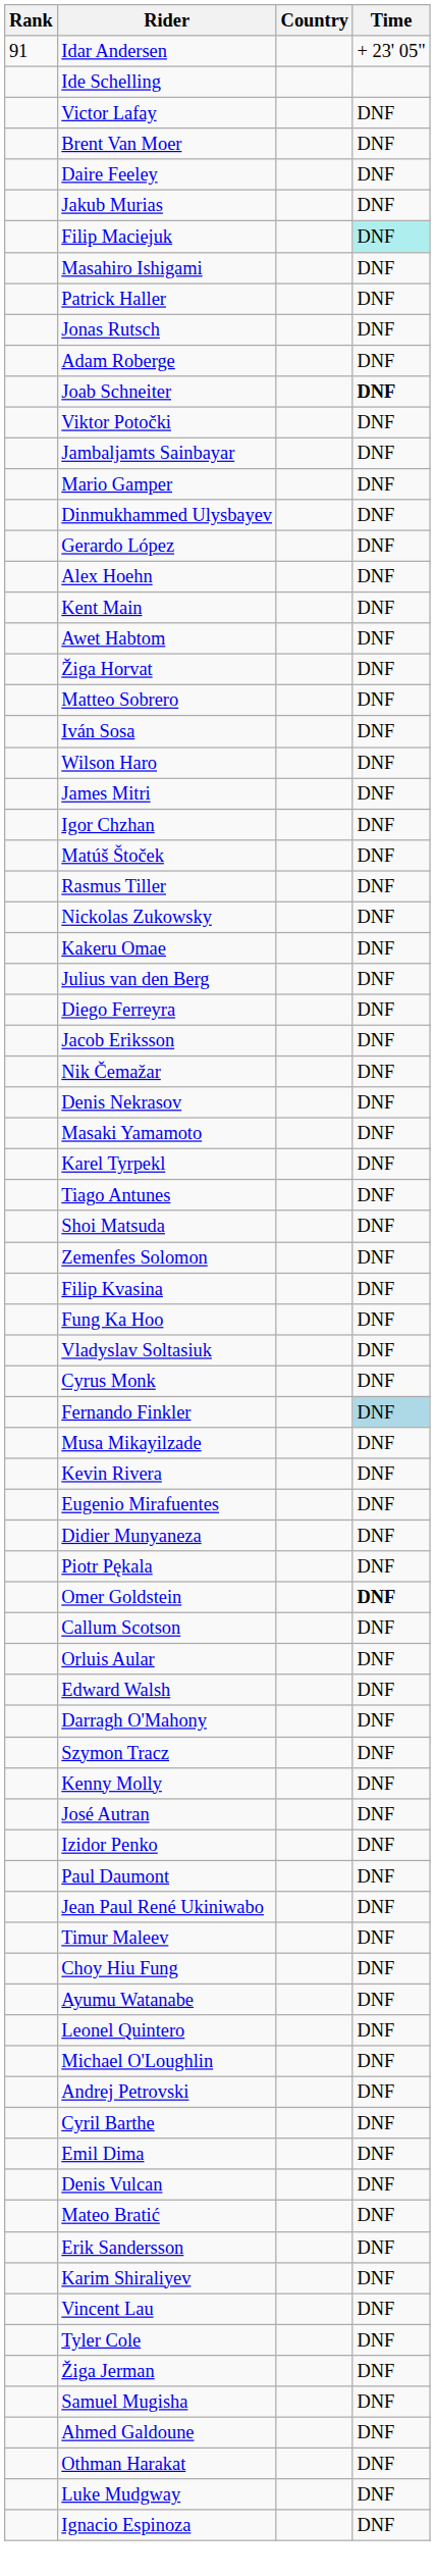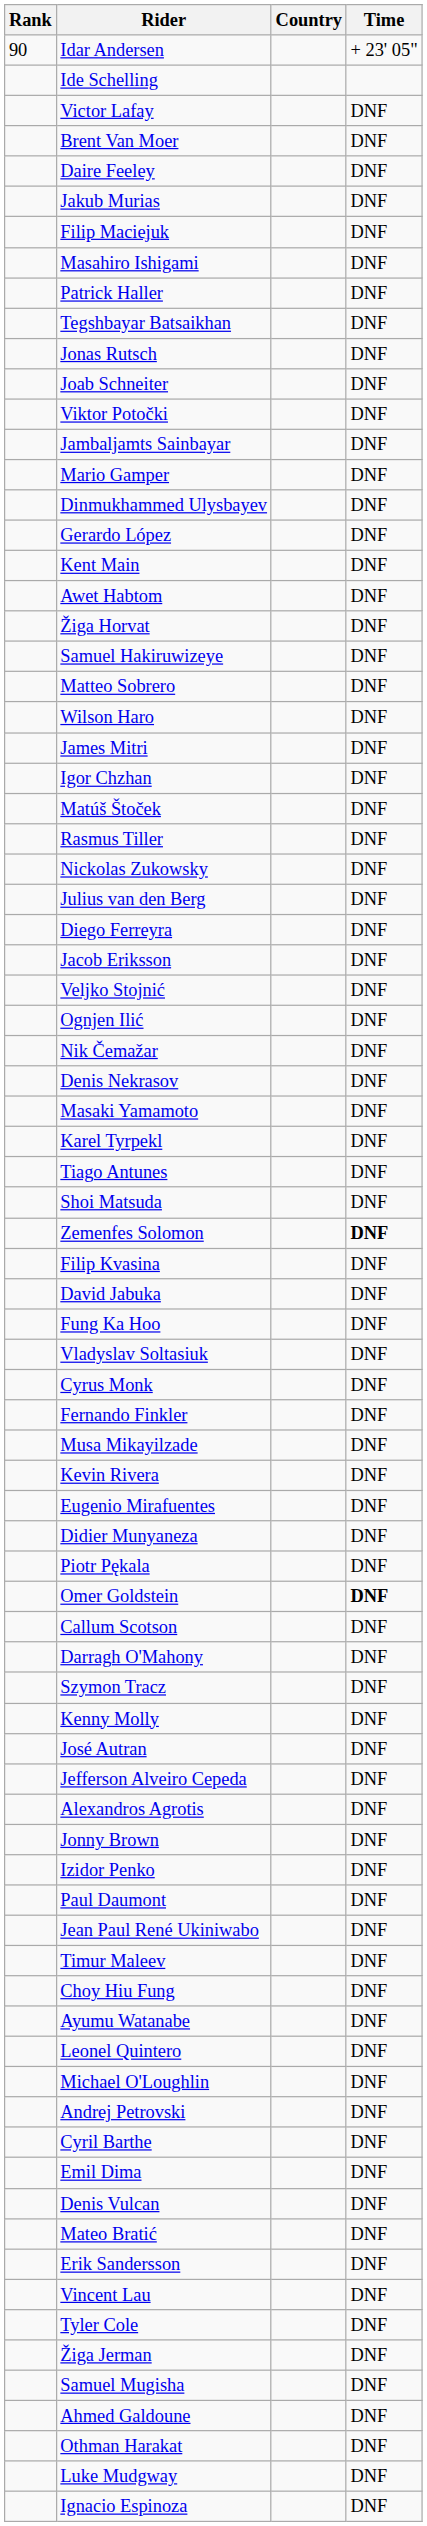 <table class="wikitable" style="font-size:95%; text-align:left;">
 <tr>
 <th>Rank</th>
 <th>Rider</th>
 <th>Country</th>
 <th>Time</th>
 </tr>
 <tr>
-<td>91</td>
+<td>90</td>
 <td><a href='#'>Idar Andersen</a></td>
 <td></td>
 <td>+ 23' 05"</td>
 </tr>
 <tr>
 <td></td>
 <td><a href='#'>Ide Schelling</a></td>
 <td></td>
 <td></td>
 </tr>
 <tr>
 <td></td>
 <td><a href='#'>Victor Lafay</a></td>
 <td></td>
 <td>DNF</td>
 </tr>
 <tr>
 <td></td>
 <td><a href='#'>Brent Van Moer</a></td>
 <td></td>
 <td>DNF</td>
 </tr>
 <tr>
 <td></td>
 <td><a href='#'>Daire Feeley</a></td>
 <td></td>
 <td>DNF</td>
 </tr>
 <tr>
 <td></td>
 <td><a href='#'>Jakub Murias</a></td>
 <td></td>
 <td>DNF</td>
 </tr>
 <tr>
 <td></td>
 <td><a href='#'>Filip Maciejuk</a></td>
 <td></td>
-<td style="background: paleturquoise;">DNF</td>
+<td>DNF</td>
 </tr>
 <tr>
 <td></td>
 <td><a href='#'>Masahiro Ishigami</a></td>
 <td></td>
 <td>DNF</td>
 </tr>
 <tr>
 <td></td>
 <td><a href='#'>Patrick Haller</a></td>
 <td></td>
 <td>DNF</td>
 </tr>
 <tr>
 <td></td>
-<td><a href='#'>Jonas Rutsch</a></td>
+<td><a href='#'>Tegshbayar Batsaikhan</a></td>
 <td></td>
 <td>DNF</td>
 </tr>
 <tr>
 <td></td>
-<td><a href='#'>Adam Roberge</a></td>
+<td><a href='#'>Jonas Rutsch</a></td>
 <td></td>
 <td>DNF</td>
 </tr>
 <tr>
 <td></td>
 <td><a href='#'>Joab Schneiter</a></td>
 <td></td>
-<td><strong>DNF</strong></td>
+<td>DNF</td>
 </tr>
 <tr>
 <td></td>
 <td><a href='#'>Viktor Potočki</a></td>
 <td></td>
 <td>DNF</td>
 </tr>
 <tr>
 <td></td>
 <td><a href='#'>Jambaljamts Sainbayar</a></td>
 <td></td>
 <td>DNF</td>
 </tr>
 <tr>
 <td></td>
 <td><a href='#'>Mario Gamper</a></td>
 <td></td>
 <td>DNF</td>
 </tr>
 <tr>
 <td></td>
 <td><a href='#'>Dinmukhammed Ulysbayev</a></td>
 <td></td>
 <td>DNF</td>
 </tr>
 <tr>
 <td></td>
 <td><a href='#'>Gerardo López</a></td>
 <td></td>
 <td>DNF</td>
 </tr>
 <tr>
 <td></td>
-<td><a href='#'>Alex Hoehn</a></td>
-<td></td>
-<td>DNF</td>
-</tr>
-<tr>
-<td></td>
 <td><a href='#'>Kent Main</a></td>
 <td></td>
 <td>DNF</td>
 </tr>
 <tr>
 <td></td>
 <td><a href='#'>Awet Habtom</a></td>
 <td></td>
 <td>DNF</td>
 </tr>
 <tr>
 <td></td>
 <td><a href='#'>Žiga Horvat</a></td>
 <td></td>
 <td>DNF</td>
 </tr>
 <tr>
 <td></td>
-<td><a href='#'>Matteo Sobrero</a></td>
+<td><a href='#'>Samuel Hakiruwizeye</a></td>
 <td></td>
 <td>DNF</td>
 </tr>
 <tr>
 <td></td>
-<td><a href='#'>Iván Sosa</a></td>
+<td><a href='#'>Matteo Sobrero</a></td>
 <td></td>
 <td>DNF</td>
 </tr>
 <tr>
 <td></td>
 <td><a href='#'>Wilson Haro</a></td>
 <td></td>
 <td>DNF</td>
 </tr>
 <tr>
 <td></td>
 <td><a href='#'>James Mitri</a></td>
 <td></td>
 <td>DNF</td>
 </tr>
 <tr>
 <td></td>
 <td><a href='#'>Igor Chzhan</a></td>
 <td></td>
 <td>DNF</td>
 </tr>
 <tr>
 <td></td>
 <td><a href='#'>Matúš Štoček</a></td>
 <td></td>
 <td>DNF</td>
 </tr>
 <tr>
 <td></td>
 <td><a href='#'>Rasmus Tiller</a></td>
 <td></td>
 <td>DNF</td>
 </tr>
 <tr>
 <td></td>
 <td><a href='#'>Nickolas Zukowsky</a></td>
 <td></td>
 <td>DNF</td>
 </tr>
 <tr>
 <td></td>
-<td><a href='#'>Kakeru Omae</a></td>
-<td></td>
-<td>DNF</td>
-</tr>
-<tr>
-<td></td>
 <td><a href='#'>Julius van den Berg</a></td>
 <td></td>
 <td>DNF</td>
 </tr>
 <tr>
 <td></td>
 <td><a href='#'>Diego Ferreyra</a></td>
 <td></td>
 <td>DNF</td>
 </tr>
 <tr>
 <td></td>
 <td><a href='#'>Jacob Eriksson</a></td>
+<td></td>
+<td>DNF</td>
+</tr>
+<tr>
+<td></td>
+<td><a href='#'>Veljko Stojnić</a></td>
+<td></td>
+<td>DNF</td>
+</tr>
+<tr>
+<td></td>
+<td><a href='#'>Ognjen Ilić</a></td>
 <td></td>
 <td>DNF</td>
 </tr>
 <tr>
 <td></td>
 <td><a href='#'>Nik Čemažar</a></td>
 <td></td>
 <td>DNF</td>
 </tr>
 <tr>
 <td></td>
 <td><a href='#'>Denis Nekrasov</a></td>
 <td></td>
 <td>DNF</td>
 </tr>
 <tr>
 <td></td>
 <td><a href='#'>Masaki Yamamoto</a></td>
 <td></td>
 <td>DNF</td>
 </tr>
 <tr>
 <td></td>
 <td><a href='#'>Karel Tyrpekl</a></td>
 <td></td>
 <td>DNF</td>
 </tr>
 <tr>
 <td></td>
 <td><a href='#'>Tiago Antunes</a></td>
 <td></td>
 <td>DNF</td>
 </tr>
 <tr>
 <td></td>
 <td><a href='#'>Shoi Matsuda</a></td>
 <td></td>
 <td>DNF</td>
 </tr>
 <tr>
 <td></td>
 <td><a href='#'>Zemenfes Solomon</a></td>
 <td></td>
+<td><strong>DNF</strong></td>
+</tr>
+<tr>
+<td></td>
+<td><a href='#'>Filip Kvasina</a></td>
+<td></td>
 <td>DNF</td>
 </tr>
 <tr>
 <td></td>
-<td><a href='#'>Filip Kvasina</a></td>
+<td><a href='#'>David Jabuka</a></td>
 <td></td>
 <td>DNF</td>
 </tr>
 <tr>
 <td></td>
 <td><a href='#'>Fung Ka Hoo</a></td>
 <td></td>
 <td>DNF</td>
 </tr>
 <tr>
 <td></td>
 <td><a href='#'>Vladyslav Soltasiuk</a></td>
 <td></td>
 <td>DNF</td>
 </tr>
 <tr>
 <td></td>
 <td><a href='#'>Cyrus Monk</a></td>
 <td></td>
 <td>DNF</td>
 </tr>
 <tr>
 <td></td>
 <td><a href='#'>Fernando Finkler</a></td>
 <td></td>
-<td style="background: lightblue;">DNF</td>
+<td>DNF</td>
 </tr>
 <tr>
 <td></td>
 <td><a href='#'>Musa Mikayilzade</a></td>
 <td></td>
 <td>DNF</td>
 </tr>
 <tr>
 <td></td>
 <td><a href='#'>Kevin Rivera</a></td>
 <td></td>
 <td>DNF</td>
 </tr>
 <tr>
 <td></td>
 <td><a href='#'>Eugenio Mirafuentes</a></td>
 <td></td>
 <td>DNF</td>
 </tr>
 <tr>
 <td></td>
 <td><a href='#'>Didier Munyaneza</a></td>
 <td></td>
 <td>DNF</td>
 </tr>
 <tr>
 <td></td>
 <td><a href='#'>Piotr Pękala</a></td>
 <td></td>
 <td>DNF</td>
 </tr>
 <tr>
 <td></td>
 <td><a href='#'>Omer Goldstein</a></td>
 <td></td>
 <td><strong>DNF</strong></td>
 </tr>
 <tr>
 <td></td>
 <td><a href='#'>Callum Scotson</a></td>
 <td></td>
 <td>DNF</td>
 </tr>
 <tr>
 <td></td>
-<td><a href='#'>Orluis Aular</a></td>
-<td></td>
-<td>DNF</td>
-</tr>
-<tr>
-<td></td>
-<td><a href='#'>Edward Walsh</a></td>
-<td></td>
-<td>DNF</td>
-</tr>
-<tr>
-<td></td>
 <td><a href='#'>Darragh O'Mahony</a></td>
 <td></td>
 <td>DNF</td>
 </tr>
 <tr>
 <td></td>
 <td><a href='#'>Szymon Tracz</a></td>
 <td></td>
 <td>DNF</td>
 </tr>
 <tr>
 <td></td>
 <td><a href='#'>Kenny Molly</a></td>
 <td></td>
 <td>DNF</td>
 </tr>
 <tr>
 <td></td>
 <td><a href='#'>José Autran</a></td>
+<td></td>
+<td>DNF</td>
+</tr>
+<tr>
+<td></td>
+<td><a href='#'>Jefferson Alveiro Cepeda</a></td>
+<td></td>
+<td>DNF</td>
+</tr>
+<tr>
+<td></td>
+<td><a href='#'>Alexandros Agrotis</a></td>
+<td></td>
+<td>DNF</td>
+</tr>
+<tr>
+<td></td>
+<td><a href='#'>Jonny Brown</a></td>
 <td></td>
 <td>DNF</td>
 </tr>
 <tr>
 <td></td>
 <td><a href='#'>Izidor Penko</a></td>
 <td></td>
 <td>DNF</td>
 </tr>
 <tr>
 <td></td>
 <td><a href='#'>Paul Daumont</a></td>
 <td></td>
 <td>DNF</td>
 </tr>
 <tr>
 <td></td>
 <td><a href='#'>Jean Paul René Ukiniwabo</a></td>
 <td></td>
 <td>DNF</td>
 </tr>
 <tr>
 <td></td>
 <td><a href='#'>Timur Maleev</a></td>
 <td></td>
 <td>DNF</td>
 </tr>
 <tr>
 <td></td>
 <td><a href='#'>Choy Hiu Fung</a></td>
 <td></td>
 <td>DNF</td>
 </tr>
 <tr>
 <td></td>
 <td><a href='#'>Ayumu Watanabe</a></td>
 <td></td>
 <td>DNF</td>
 </tr>
 <tr>
 <td></td>
 <td><a href='#'>Leonel Quintero</a></td>
 <td></td>
 <td>DNF</td>
 </tr>
 <tr>
 <td></td>
 <td><a href='#'>Michael O'Loughlin</a></td>
 <td></td>
 <td>DNF</td>
 </tr>
 <tr>
 <td></td>
 <td><a href='#'>Andrej Petrovski</a></td>
 <td></td>
 <td>DNF</td>
 </tr>
 <tr>
 <td></td>
 <td><a href='#'>Cyril Barthe</a></td>
 <td></td>
 <td>DNF</td>
 </tr>
 <tr>
 <td></td>
 <td><a href='#'>Emil Dima</a></td>
 <td></td>
 <td>DNF</td>
 </tr>
 <tr>
 <td></td>
 <td><a href='#'>Denis Vulcan</a></td>
 <td></td>
 <td>DNF</td>
 </tr>
 <tr>
 <td></td>
 <td><a href='#'>Mateo Bratić</a></td>
 <td></td>
 <td>DNF</td>
 </tr>
 <tr>
 <td></td>
 <td><a href='#'>Erik Sandersson</a></td>
 <td></td>
 <td>DNF</td>
 </tr>
 <tr>
 <td></td>
-<td><a href='#'>Karim Shiraliyev</a></td>
-<td></td>
-<td>DNF</td>
-</tr>
-<tr>
-<td></td>
 <td><a href='#'>Vincent Lau</a></td>
 <td></td>
 <td>DNF</td>
 </tr>
 <tr>
 <td></td>
 <td><a href='#'>Tyler Cole</a></td>
 <td></td>
 <td>DNF</td>
 </tr>
 <tr>
 <td></td>
 <td><a href='#'>Žiga Jerman</a></td>
 <td></td>
 <td>DNF</td>
 </tr>
 <tr>
 <td></td>
 <td><a href='#'>Samuel Mugisha</a></td>
 <td></td>
 <td>DNF</td>
 </tr>
 <tr>
 <td></td>
 <td><a href='#'>Ahmed Galdoune</a></td>
 <td></td>
 <td>DNF</td>
 </tr>
 <tr>
 <td></td>
 <td><a href='#'>Othman Harakat</a></td>
 <td></td>
 <td>DNF</td>
 </tr>
 <tr>
 <td></td>
 <td><a href='#'>Luke Mudgway</a></td>
 <td></td>
 <td>DNF</td>
 </tr>
 <tr>
 <td></td>
 <td><a href='#'>Ignacio Espinoza</a></td>
 <td></td>
 <td>DNF</td>
 </tr>
 </table>
